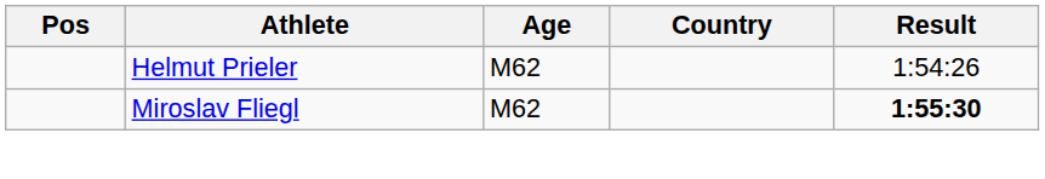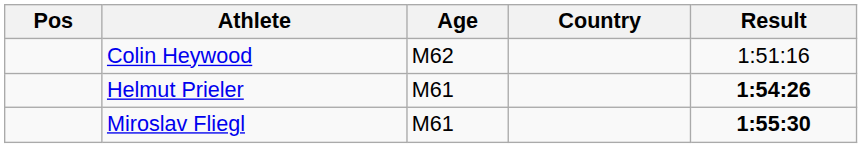 <table class="wikitable"  style="text-align:center; width:50%;">
 <tr>
 <th>Pos</th>
 <th>Athlete</th>
 <th>Age</th>
 <th>Country</th>
 <th>Result</th>
 </tr>
 <tr>
 <td align=center></td>
-<td align=left><a href='#'>Helmut Prieler</a></td>
+<td align=left><a href='#'>Colin Heywood</a></td>
 <td align=left>M62</td>
 <td align=left></td>
-<td>1:54:26</td>
+<td>1:51:16</td>
+</tr>
+<tr>
+<td align=center></td>
+<td align=left><a href='#'>Helmut Prieler</a></td>
+<td align=left>M61</td>
+<td align=left></td>
+<td><strong>1:54:26</strong></td>
 </tr>
 <tr>
 <td align=center></td>
 <td align=left><a href='#'>Miroslav Fliegl</a></td>
-<td align=left>M62</td>
+<td align=left>M61</td>
 <td align=left></td>
 <td><strong>1:55:30</strong></td>
 </tr>
 </table>
